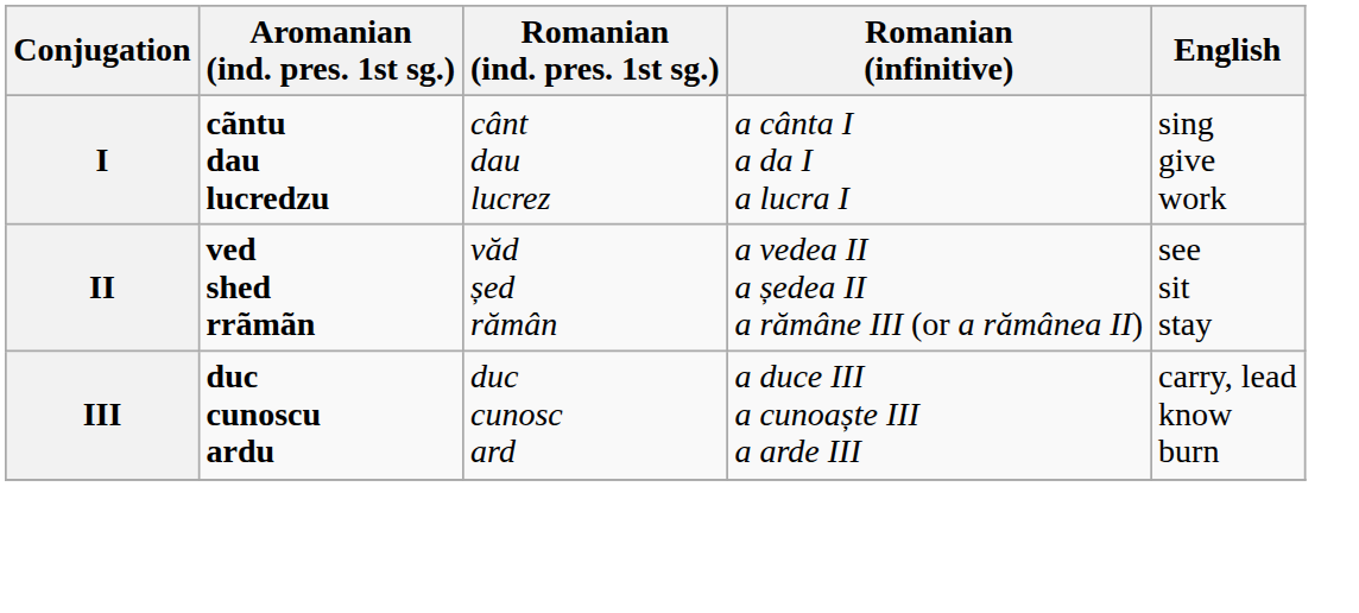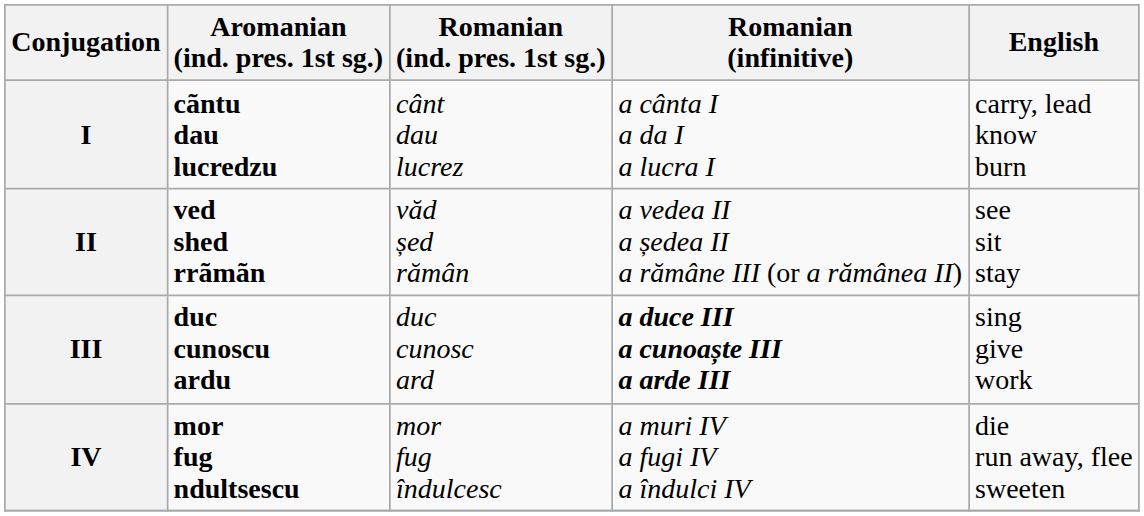 <table class="wikitable">
 <tr>
 <th>Conjugation</th>
 <th>Aromanian<br>(ind. pres. 1st sg.)</th>
 <th>Romanian<br>(ind. pres. 1st sg.)</th>
 <th>Romanian<br>(infinitive)</th>
 <th>English</th>
 </tr>
 <tr>
 <th>I</th>
 <td><strong>cãntu</strong> <br><strong>dau</strong> <br><strong>lucredzu</strong></td>
 <td><em>cânt</em> <br><em>dau</em> <br><em>lucrez</em></td>
 <td><em>a cânta I</em> <br><em>a da I</em> <br><em>a lucra I</em></td>
-<td>sing <br>give <br>work</td>
+<td>carry, lead <br>know <br>burn</td>
 </tr>
 <tr>
 <th>II</th>
 <td><strong>ved</strong> <br><strong>shed</strong> <br><strong>rrãmãn</strong></td>
 <td><em>văd</em> <br><em>șed</em> <br><em>rămân</em></td>
 <td><em>a vedea II</em> <br><em>a ședea II</em> <br><em>a rămâne III</em> (or <em>a rămânea II</em>)</td>
 <td>see <br>sit <br>stay</td>
 </tr>
 <tr>
 <th>III</th>
 <td><strong>duc</strong> <br><strong>cunoscu</strong> <br><strong>ardu</strong></td>
 <td><em>duc</em> <br><em>cunosc</em> <br><em>ard</em></td>
-<td><em>a duce III</em> <br><em>a cunoaște III</em> <br><em>a arde III</em></td>
-<td>carry, lead <br>know <br>burn</td>
+<td><strong><em>a duce III</em> <br><em>a cunoaște III</em> <br><em>a arde III</em></strong></td>
+<td>sing <br>give <br>work</td>
+</tr>
+<tr>
+<th>IV</th>
+<td><strong>mor</strong> <br><strong>fug</strong> <br><strong>ndultsescu</strong></td>
+<td><em>mor</em> <br><em>fug</em> <br><em>îndulcesc</em></td>
+<td><em>a muri IV</em> <br><em>a fugi IV</em> <br><em>a îndulci IV</em></td>
+<td>die <br>run away, flee <br>sweeten</td>
 </tr>
 <tr>
 </tr>
 </table>
